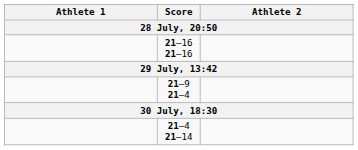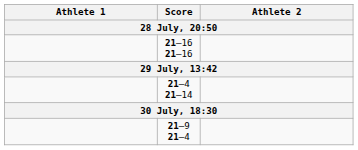 <table class="wikitable" style="text-align: center; font-size:90% ">
 <tr>
 <th align="right" width="190">Athlete 1</th>
 <th width="50">Score</th>
 <th align="left" width="190">Athlete 2</th>
 </tr>
 <tr>
 <th colspan=3>28 July, 20:50</th>
 </tr>
 <tr>
 <td align=right><strong></strong></td>
 <td align=center><strong>21</strong>–16<br><strong>21</strong>–16</td>
 <td align=left></td>
 </tr>
 <tr>
 <th colspan=3>29 July, 13:42</th>
 </tr>
 <tr>
 <td align=right><strong></strong></td>
-<td align=center><strong>21</strong>–9<br><strong>21</strong>–4</td>
+<td align=center><strong>21</strong>–4<br><strong>21</strong>–14</td>
 <td align=left></td>
 </tr>
 <tr>
 <th colspan=3>30 July, 18:30</th>
 </tr>
 <tr>
 <td align=right><strong></strong></td>
-<td align=center><strong>21</strong>–4<br><strong>21</strong>–14</td>
+<td align=center><strong>21</strong>–9<br><strong>21</strong>–4</td>
 <td align=left></td>
 </tr>
 </table>
